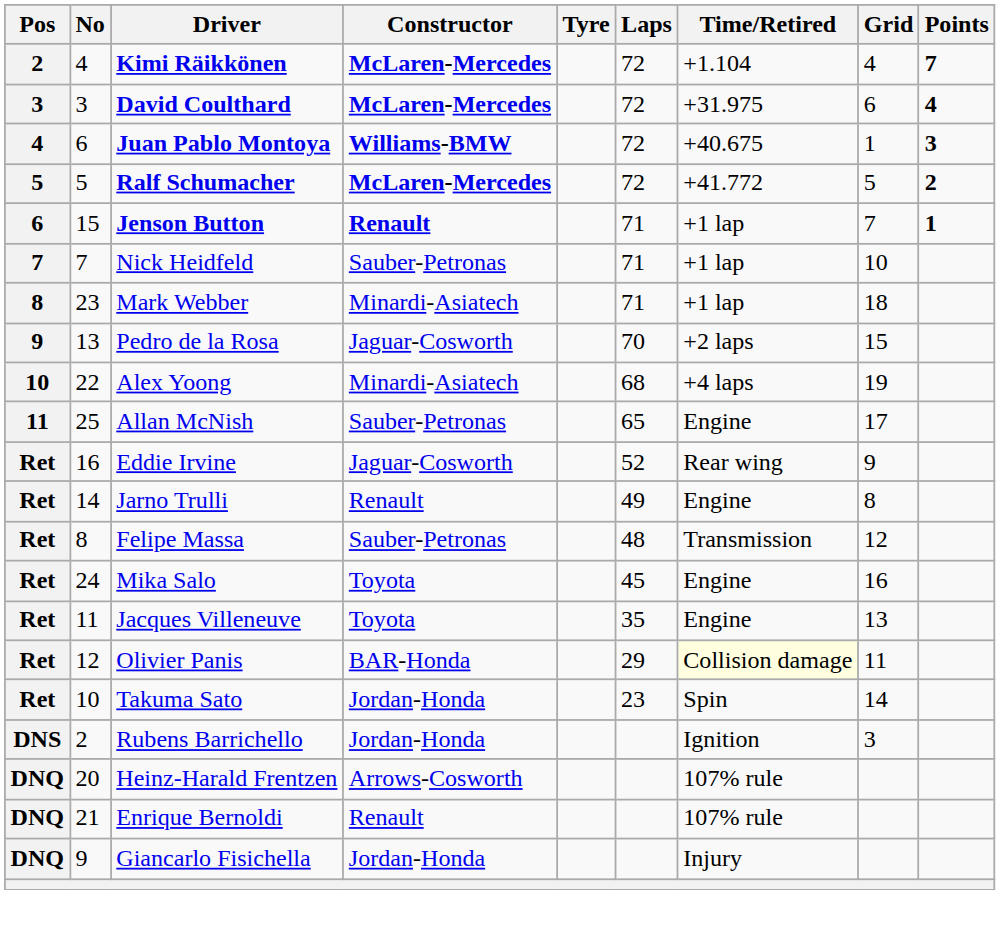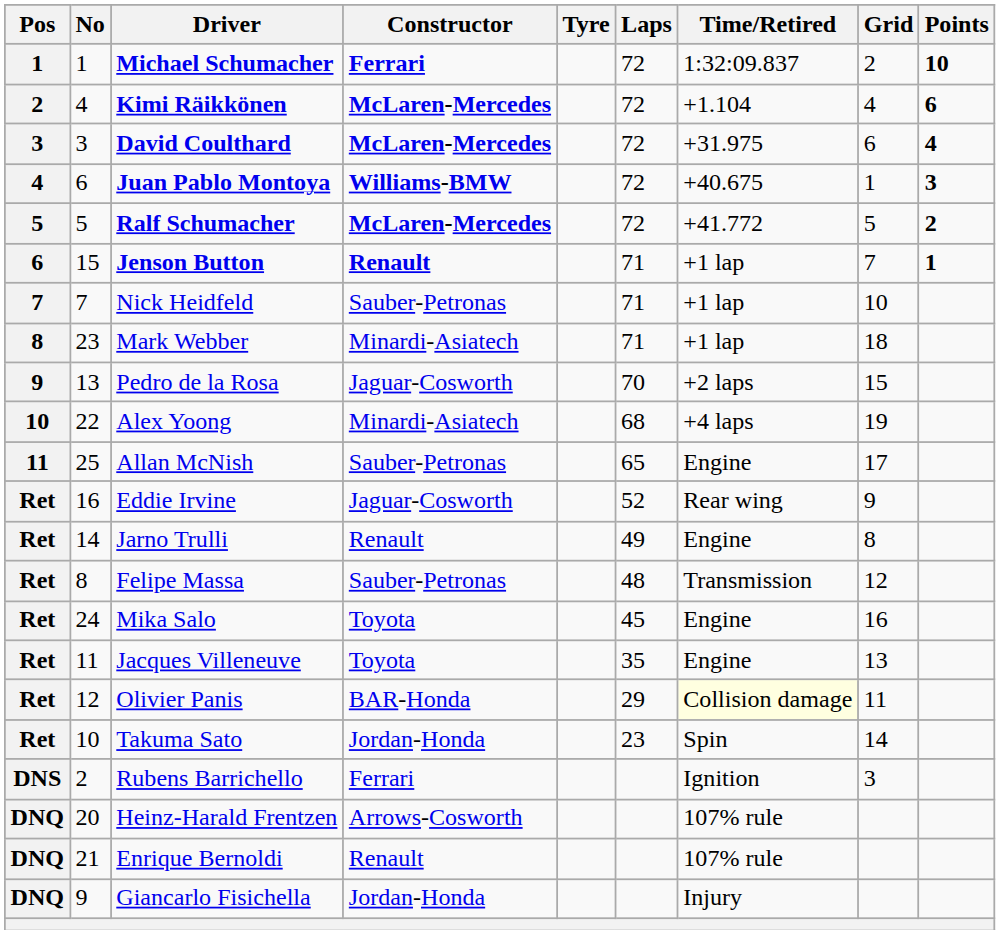 <table class="wikitable sortable" style="font-size: 85%;">
 <tr>
 <th>Pos</th>
 <th>No</th>
 <th>Driver</th>
 <th>Constructor</th>
 <th>Tyre</th>
 <th>Laps</th>
 <th>Time/Retired</th>
 <th>Grid</th>
 <th>Points</th>
 </tr>
 <tr>
+<th>1</th>
+<td>1</td>
+<td> <strong><a href='#'>Michael Schumacher</a></strong></td>
+<td><strong><a href='#'>Ferrari</a></strong></td>
+<td></td>
+<td>72</td>
+<td>1:32:09.837</td>
+<td>2</td>
+<td><strong>10</strong></td>
+</tr>
+<tr>
 <th>2</th>
 <td>4</td>
 <td> <strong><a href='#'>Kimi Räikkönen</a></strong></td>
 <td><strong><a href='#'>McLaren</a>-<a href='#'>Mercedes</a></strong></td>
 <td></td>
 <td>72</td>
 <td>+1.104</td>
 <td>4</td>
-<td><strong>7</strong></td>
+<td><strong>6</strong></td>
 </tr>
 <tr>
 <th>3</th>
 <td>3</td>
 <td> <strong><a href='#'>David Coulthard</a></strong></td>
 <td><strong><a href='#'>McLaren</a>-<a href='#'>Mercedes</a></strong></td>
 <td></td>
 <td>72</td>
 <td>+31.975</td>
 <td>6</td>
 <td><strong>4</strong></td>
 </tr>
 <tr>
 <th>4</th>
 <td>6</td>
 <td> <strong><a href='#'>Juan Pablo Montoya</a></strong></td>
 <td><strong><a href='#'>Williams</a>-<a href='#'>BMW</a></strong></td>
 <td></td>
 <td>72</td>
 <td>+40.675</td>
 <td>1</td>
 <td><strong>3</strong></td>
 </tr>
 <tr>
 <th>5</th>
 <td>5</td>
 <td> <strong><a href='#'>Ralf Schumacher</a></strong></td>
 <td><strong><a href='#'>McLaren</a>-<a href='#'>Mercedes</a></strong></td>
 <td></td>
 <td>72</td>
 <td>+41.772</td>
 <td>5</td>
 <td><strong>2</strong></td>
 </tr>
 <tr>
 <th>6</th>
 <td>15</td>
 <td> <strong><a href='#'>Jenson Button</a></strong></td>
 <td><strong><a href='#'>Renault</a></strong></td>
 <td></td>
 <td>71</td>
 <td>+1 lap</td>
 <td>7</td>
 <td><strong>1</strong></td>
 </tr>
 <tr>
 <th>7</th>
 <td>7</td>
 <td> <a href='#'>Nick Heidfeld</a></td>
 <td><a href='#'>Sauber</a>-<a href='#'>Petronas</a></td>
 <td></td>
 <td>71</td>
 <td>+1 lap</td>
 <td>10</td>
 <td> </td>
 </tr>
 <tr>
 <th>8</th>
 <td>23</td>
 <td> <a href='#'>Mark Webber</a></td>
 <td><a href='#'>Minardi</a>-<a href='#'>Asiatech</a></td>
 <td></td>
 <td>71</td>
 <td>+1 lap</td>
 <td>18</td>
 <td> </td>
 </tr>
 <tr>
 <th>9</th>
 <td>13</td>
 <td> <a href='#'>Pedro de la Rosa</a></td>
 <td><a href='#'>Jaguar</a>-<a href='#'>Cosworth</a></td>
 <td></td>
 <td>70</td>
 <td>+2 laps</td>
 <td>15</td>
 <td> </td>
 </tr>
 <tr>
 <th>10</th>
 <td>22</td>
 <td> <a href='#'>Alex Yoong</a></td>
 <td><a href='#'>Minardi</a>-<a href='#'>Asiatech</a></td>
 <td></td>
 <td>68</td>
 <td>+4 laps</td>
 <td>19</td>
 <td> </td>
 </tr>
 <tr>
 <th>11</th>
 <td>25</td>
 <td> <a href='#'>Allan McNish</a></td>
 <td><a href='#'>Sauber</a>-<a href='#'>Petronas</a></td>
 <td></td>
 <td>65</td>
 <td>Engine</td>
 <td>17</td>
 <td> </td>
 </tr>
 <tr>
 <th>Ret</th>
 <td>16</td>
 <td> <a href='#'>Eddie Irvine</a></td>
 <td><a href='#'>Jaguar</a>-<a href='#'>Cosworth</a></td>
 <td></td>
 <td>52</td>
 <td>Rear wing</td>
 <td>9</td>
 <td> </td>
 </tr>
 <tr>
 <th>Ret</th>
 <td>14</td>
 <td> <a href='#'>Jarno Trulli</a></td>
 <td><a href='#'>Renault</a></td>
 <td></td>
 <td>49</td>
 <td>Engine</td>
 <td>8</td>
 <td> </td>
 </tr>
 <tr>
 <th>Ret</th>
 <td>8</td>
 <td> <a href='#'>Felipe Massa</a></td>
 <td><a href='#'>Sauber</a>-<a href='#'>Petronas</a></td>
 <td></td>
 <td>48</td>
 <td>Transmission</td>
 <td>12</td>
 <td> </td>
 </tr>
 <tr>
 <th>Ret</th>
 <td>24</td>
 <td> <a href='#'>Mika Salo</a></td>
 <td><a href='#'>Toyota</a></td>
 <td></td>
 <td>45</td>
 <td>Engine</td>
 <td>16</td>
 <td> </td>
 </tr>
 <tr>
 <th>Ret</th>
 <td>11</td>
 <td> <a href='#'>Jacques Villeneuve</a></td>
 <td><a href='#'>Toyota</a></td>
 <td></td>
 <td>35</td>
 <td>Engine</td>
 <td>13</td>
 <td> </td>
 </tr>
 <tr>
 <th>Ret</th>
 <td>12</td>
 <td> <a href='#'>Olivier Panis</a></td>
 <td><a href='#'>BAR</a>-<a href='#'>Honda</a></td>
 <td></td>
 <td>29</td>
 <td style="background: lightyellow;">Collision damage</td>
 <td>11</td>
 <td> </td>
 </tr>
 <tr>
 <th>Ret</th>
 <td>10</td>
 <td> <a href='#'>Takuma Sato</a></td>
 <td><a href='#'>Jordan</a>-<a href='#'>Honda</a></td>
 <td></td>
 <td>23</td>
 <td>Spin</td>
 <td>14</td>
 <td> </td>
 </tr>
 <tr>
 <th>DNS</th>
 <td>2</td>
 <td> <a href='#'>Rubens Barrichello</a></td>
-<td><a href='#'>Jordan</a>-<a href='#'>Honda</a></td>
+<td><a href='#'>Ferrari</a></td>
 <td></td>
 <td> </td>
 <td>Ignition</td>
 <td>3</td>
 <td> </td>
 </tr>
 <tr>
 <th>DNQ</th>
 <td>20</td>
 <td> <a href='#'>Heinz-Harald Frentzen</a></td>
 <td><a href='#'>Arrows</a>-<a href='#'>Cosworth</a></td>
 <td></td>
 <td> </td>
 <td>107% rule</td>
 <td></td>
 <td> </td>
 </tr>
 <tr>
 <th>DNQ</th>
 <td>21</td>
 <td> <a href='#'>Enrique Bernoldi</a></td>
 <td><a href='#'>Renault</a></td>
 <td></td>
 <td> </td>
 <td>107% rule</td>
 <td></td>
 <td> </td>
 </tr>
 <tr>
 <th>DNQ</th>
 <td>9</td>
 <td> <a href='#'>Giancarlo Fisichella</a></td>
 <td><a href='#'>Jordan</a>-<a href='#'>Honda</a></td>
 <td></td>
 <td></td>
 <td>Injury</td>
 <td></td>
 <td></td>
 </tr>
 <tr>
 <th colspan="9"></th>
 </tr>
 </table>
